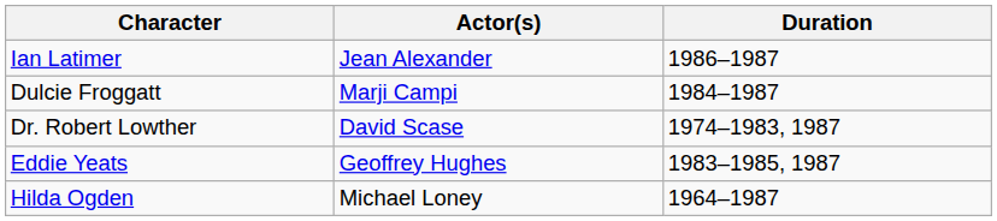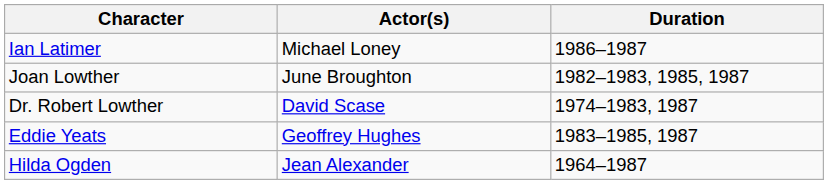 <table class="wikitable">
 <tr>
 <th scope="col" style="width:230px;">Character</th>
 <th scope="col" style="width:230px;">Actor(s)</th>
 <th scope="col" style="width:230px;">Duration</th>
 </tr>
 <tr>
 <td><a href='#'>Ian Latimer</a></td>
-<td><a href='#'>Jean Alexander</a></td>
+<td>Michael Loney</td>
 <td>1986–1987</td>
 </tr>
 <tr>
-<td>Dulcie Froggatt</td>
-<td><a href='#'>Marji Campi</a></td>
-<td>1984–1987</td>
+<td>Joan Lowther</td>
+<td>June Broughton</td>
+<td>1982–1983, 1985, 1987</td>
 </tr>
 <tr>
 <td>Dr. Robert Lowther</td>
 <td><a href='#'>David Scase</a></td>
 <td>1974–1983, 1987</td>
 </tr>
 <tr>
 <td><a href='#'>Eddie Yeats</a></td>
 <td><a href='#'>Geoffrey Hughes</a></td>
 <td>1983–1985, 1987</td>
 </tr>
 <tr>
 <td><a href='#'>Hilda Ogden</a></td>
-<td>Michael Loney</td>
+<td><a href='#'>Jean Alexander</a></td>
 <td>1964–1987</td>
 </tr>
 </table>
